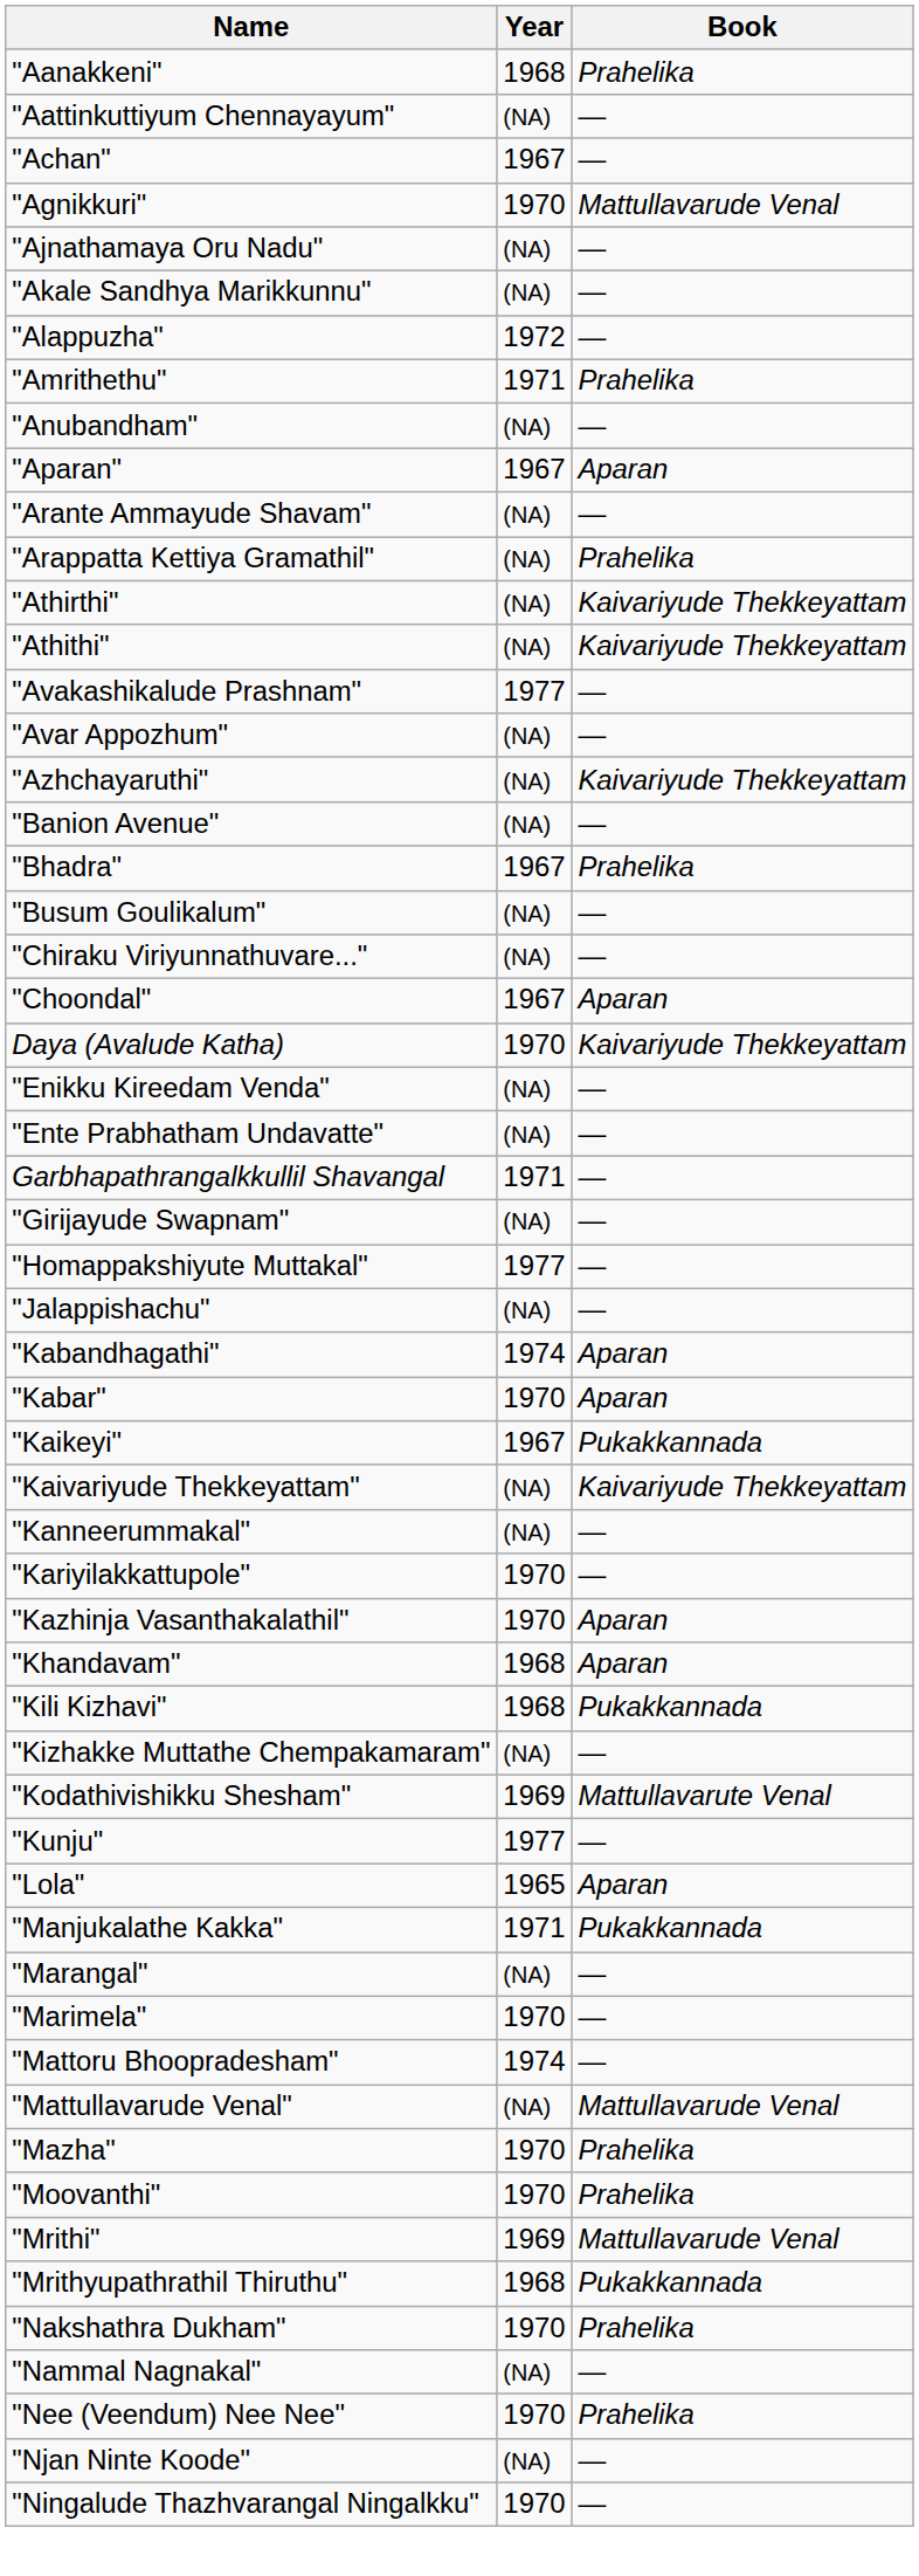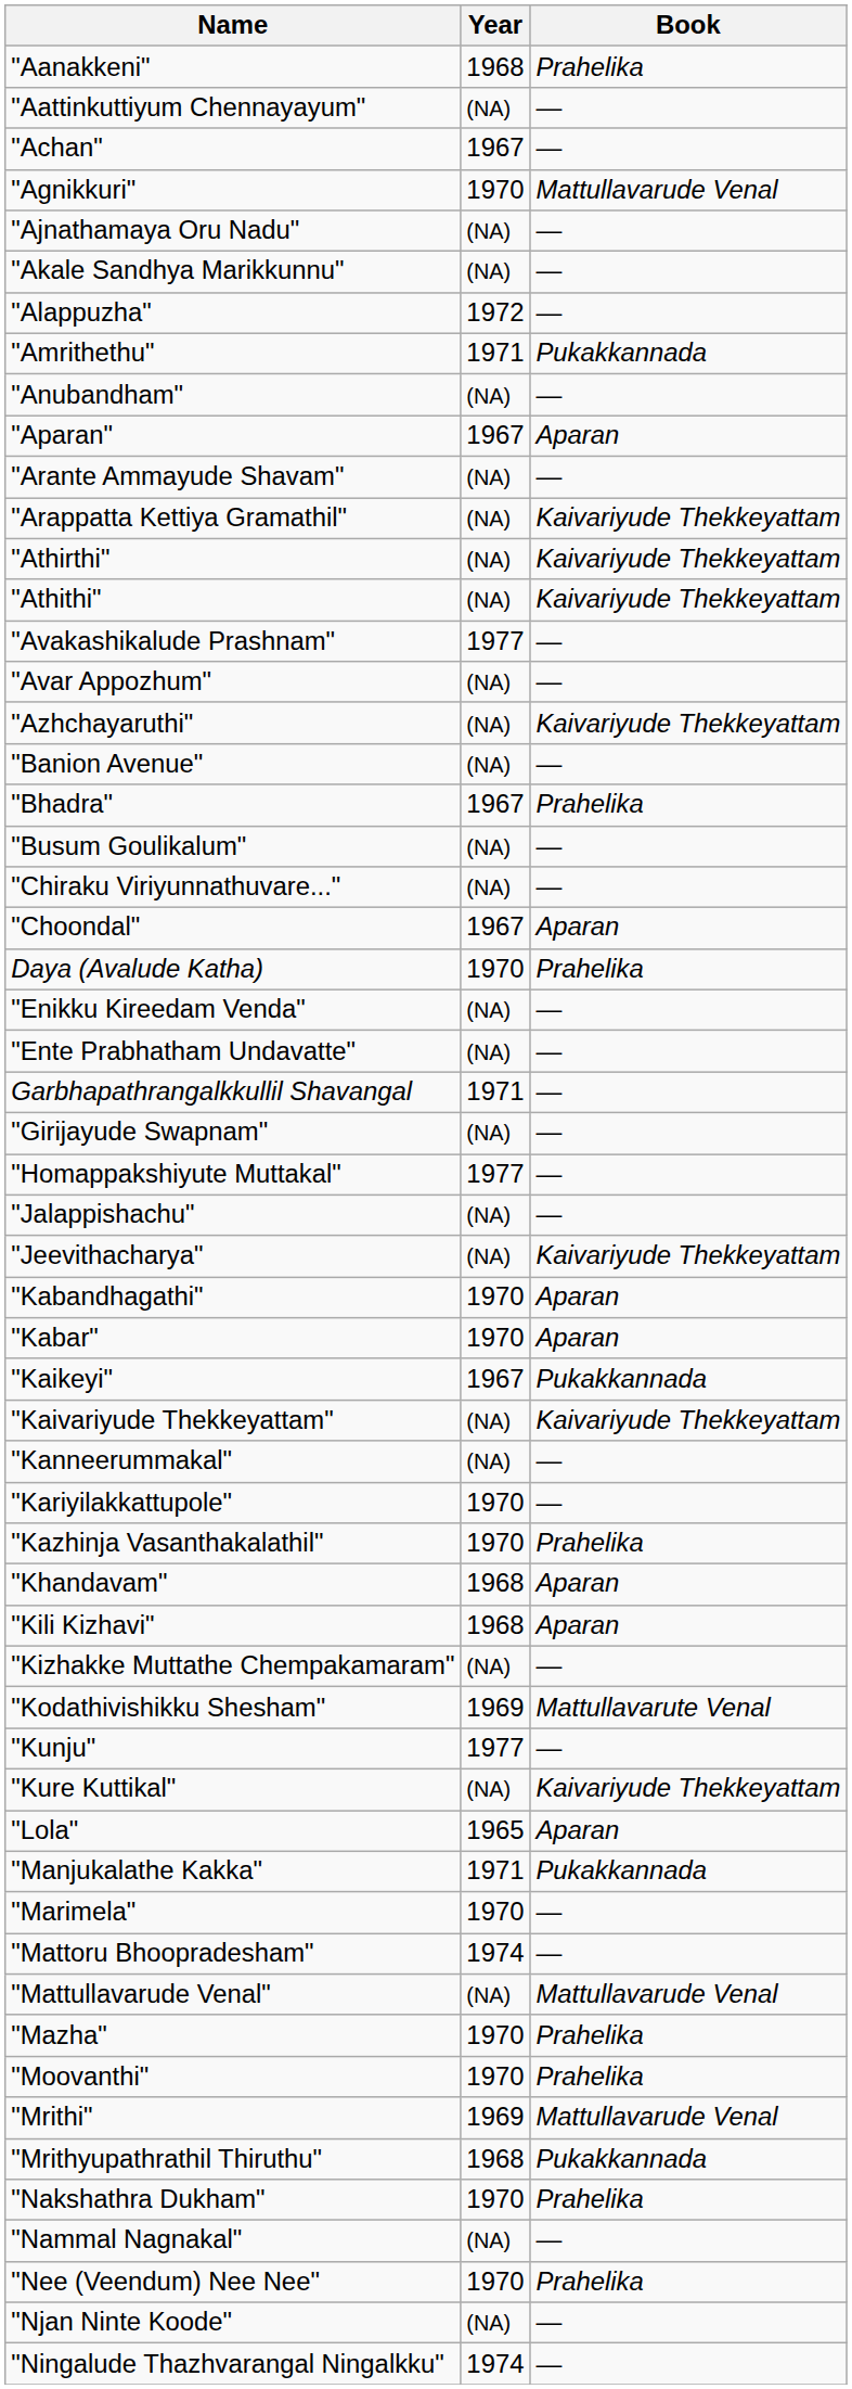 <table class="wikitable">
 <tr align="center">
 <th>Name</th>
 <th>Year</th>
 <th>Book</th>
 </tr>
 <tr>
 <td>"Aanakkeni"</td>
 <td>1968</td>
 <td><em>Prahelika</em></td>
 </tr>
 <tr>
 <td>"Aattinkuttiyum Chennayayum"</td>
 <td><small>(NA)</small></td>
 <td>—</td>
 </tr>
 <tr>
 <td>"Achan"</td>
 <td>1967</td>
 <td>—</td>
 </tr>
 <tr>
 <td>"Agnikkuri"</td>
 <td>1970</td>
 <td><em>Mattullavarude Venal</em></td>
 </tr>
 <tr>
 <td>"Ajnathamaya Oru Nadu"</td>
 <td><small>(NA)</small></td>
 <td>—</td>
 </tr>
 <tr>
 <td>"Akale Sandhya Marikkunnu"</td>
 <td><small>(NA)</small></td>
 <td>—</td>
 </tr>
 <tr>
 <td>"Alappuzha"</td>
 <td>1972</td>
 <td>—</td>
 </tr>
 <tr>
 <td>"Amrithethu"</td>
 <td>1971</td>
-<td><em>Prahelika</em></td>
+<td><em>Pukakkannada</em></td>
 </tr>
 <tr>
 <td>"Anubandham"</td>
 <td><small>(NA)</small></td>
 <td>—</td>
 </tr>
 <tr>
 <td>"Aparan"</td>
 <td>1967</td>
 <td><em>Aparan</em></td>
 </tr>
 <tr>
 <td>"Arante Ammayude Shavam"</td>
 <td><small>(NA)</small></td>
 <td>—</td>
 </tr>
 <tr>
 <td>"Arappatta Kettiya Gramathil"</td>
 <td><small>(NA)</small></td>
-<td><em>Prahelika</em></td>
+<td><em>Kaivariyude Thekkeyattam</em></td>
 </tr>
 <tr>
 <td>"Athirthi"</td>
 <td><small>(NA)</small></td>
 <td><em>Kaivariyude Thekkeyattam</em></td>
 </tr>
 <tr>
 <td>"Athithi"</td>
 <td><small>(NA)</small></td>
 <td><em>Kaivariyude Thekkeyattam</em></td>
 </tr>
 <tr>
 <td>"Avakashikalude Prashnam"</td>
 <td>1977</td>
 <td>—</td>
 </tr>
 <tr>
 <td>"Avar Appozhum"</td>
 <td><small>(NA)</small></td>
 <td>—</td>
 </tr>
 <tr>
 <td>"Azhchayaruthi"</td>
 <td><small>(NA)</small></td>
 <td><em>Kaivariyude Thekkeyattam</em></td>
 </tr>
 <tr>
 <td>"Banion Avenue"</td>
 <td><small>(NA)</small></td>
 <td>—</td>
 </tr>
 <tr>
 <td>"Bhadra"</td>
 <td>1967</td>
 <td><em>Prahelika</em></td>
 </tr>
 <tr>
 <td>"Busum Goulikalum"</td>
 <td><small>(NA)</small></td>
 <td>—</td>
 </tr>
 <tr>
 <td>"Chiraku Viriyunnathuvare..."</td>
 <td><small>(NA)</small></td>
 <td>—</td>
 </tr>
 <tr>
 <td>"Choondal"</td>
 <td>1967</td>
 <td><em>Aparan</em></td>
 </tr>
 <tr>
 <td><em>Daya (Avalude Katha)</em></td>
 <td>1970</td>
-<td><em>Kaivariyude Thekkeyattam</em></td>
+<td><em>Prahelika</em></td>
 </tr>
 <tr>
 <td>"Enikku Kireedam Venda"</td>
 <td><small>(NA)</small></td>
 <td>—</td>
 </tr>
 <tr>
 <td>"Ente Prabhatham Undavatte"</td>
 <td><small>(NA)</small></td>
 <td>—</td>
 </tr>
 <tr>
 <td><em>Garbhapathrangalkkullil Shavangal</em></td>
 <td>1971</td>
 <td>—</td>
 </tr>
 <tr>
 <td>"Girijayude Swapnam"</td>
 <td><small>(NA)</small></td>
 <td>—</td>
 </tr>
 <tr>
 <td>"Homappakshiyute Muttakal"</td>
 <td>1977</td>
 <td>—</td>
 </tr>
 <tr>
 <td>"Jalappishachu"</td>
 <td><small>(NA)</small></td>
 <td>—</td>
 </tr>
 <tr>
+<td>"Jeevithacharya"</td>
+<td><small>(NA)</small></td>
+<td><em>Kaivariyude Thekkeyattam</em></td>
+</tr>
+<tr>
 <td>"Kabandhagathi"</td>
-<td>1974</td>
+<td>1970</td>
 <td><em>Aparan</em></td>
 </tr>
 <tr>
 <td>"Kabar"</td>
 <td>1970</td>
 <td><em>Aparan</em></td>
 </tr>
 <tr>
 <td>"Kaikeyi"</td>
 <td>1967</td>
 <td><em>Pukakkannada</em></td>
 </tr>
 <tr>
 <td>"Kaivariyude Thekkeyattam"</td>
 <td><small>(NA)</small></td>
 <td><em>Kaivariyude Thekkeyattam</em></td>
 </tr>
 <tr>
 <td>"Kanneerummakal"</td>
 <td><small>(NA)</small></td>
 <td>—</td>
 </tr>
 <tr>
 <td>"Kariyilakkattupole"</td>
 <td>1970</td>
 <td>—</td>
 </tr>
 <tr>
 <td>"Kazhinja Vasanthakalathil"</td>
 <td>1970</td>
-<td><em>Aparan</em></td>
+<td><em>Prahelika</em></td>
 </tr>
 <tr>
 <td>"Khandavam"</td>
 <td>1968</td>
 <td><em>Aparan</em></td>
 </tr>
 <tr>
 <td>"Kili Kizhavi"</td>
 <td>1968</td>
-<td><em>Pukakkannada</em></td>
+<td><em>Aparan</em></td>
 </tr>
 <tr>
 <td>"Kizhakke Muttathe Chempakamaram"</td>
 <td><small>(NA)</small></td>
 <td>—</td>
 </tr>
 <tr>
 <td>"Kodathivishikku Shesham"</td>
 <td>1969</td>
 <td><em>Mattullavarute Venal</em></td>
 </tr>
 <tr>
 <td>"Kunju"</td>
 <td>1977</td>
 <td>—</td>
 </tr>
 <tr>
+<td>"Kure Kuttikal"</td>
+<td><small>(NA)</small></td>
+<td><em>Kaivariyude Thekkeyattam</em></td>
+</tr>
+<tr>
 <td>"Lola"</td>
 <td>1965</td>
 <td><em>Aparan</em></td>
 </tr>
 <tr>
 <td>"Manjukalathe Kakka"</td>
 <td>1971</td>
 <td><em>Pukakkannada</em></td>
-</tr>
-<tr>
-<td>"Marangal"</td>
-<td><small>(NA)</small></td>
-<td>—</td>
 </tr>
 <tr>
 <td>"Marimela"</td>
 <td>1970</td>
 <td>—</td>
 </tr>
 <tr>
 <td>"Mattoru Bhoopradesham"</td>
 <td>1974</td>
 <td>—</td>
 </tr>
 <tr>
 <td>"Mattullavarude Venal"</td>
 <td><small>(NA)</small></td>
 <td><em>Mattullavarude Venal</em></td>
 </tr>
 <tr>
 <td>"Mazha"</td>
 <td>1970</td>
 <td><em>Prahelika</em></td>
 </tr>
 <tr>
 <td>"Moovanthi"</td>
 <td>1970</td>
 <td><em>Prahelika</em></td>
 </tr>
 <tr>
 <td>"Mrithi"</td>
 <td>1969</td>
 <td><em>Mattullavarude Venal</em></td>
 </tr>
 <tr>
 <td>"Mrithyupathrathil Thiruthu"</td>
 <td>1968</td>
 <td><em>Pukakkannada</em></td>
 </tr>
 <tr>
 <td>"Nakshathra Dukham"</td>
 <td>1970</td>
 <td><em>Prahelika</em></td>
 </tr>
 <tr>
 <td>"Nammal Nagnakal"</td>
 <td><small>(NA)</small></td>
 <td>—</td>
 </tr>
 <tr>
 <td>"Nee (Veendum) Nee Nee"</td>
 <td>1970</td>
 <td><em>Prahelika</em></td>
 </tr>
 <tr>
 <td>"Njan Ninte Koode"</td>
 <td><small>(NA)</small></td>
 <td>—</td>
 </tr>
 <tr>
 <td>"Ningalude Thazhvarangal Ningalkku"</td>
-<td>1970</td>
+<td>1974</td>
 <td>—</td>
 </tr>
 </table>
